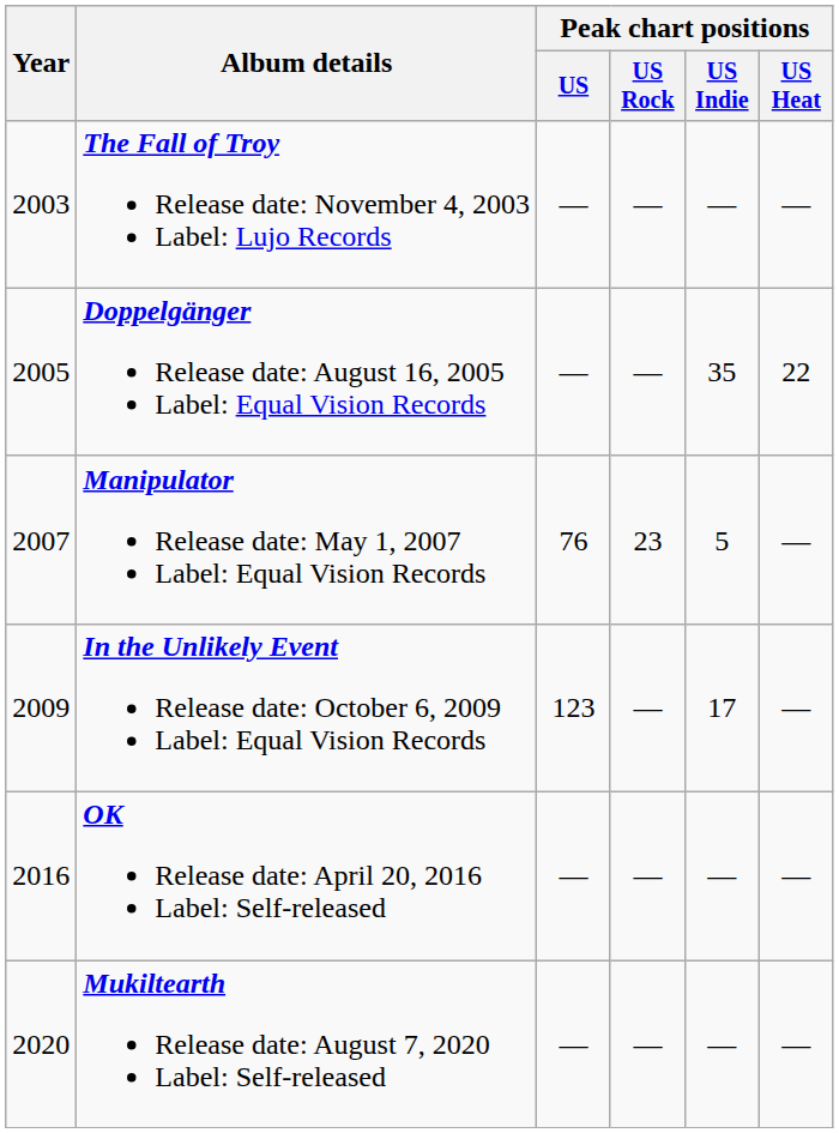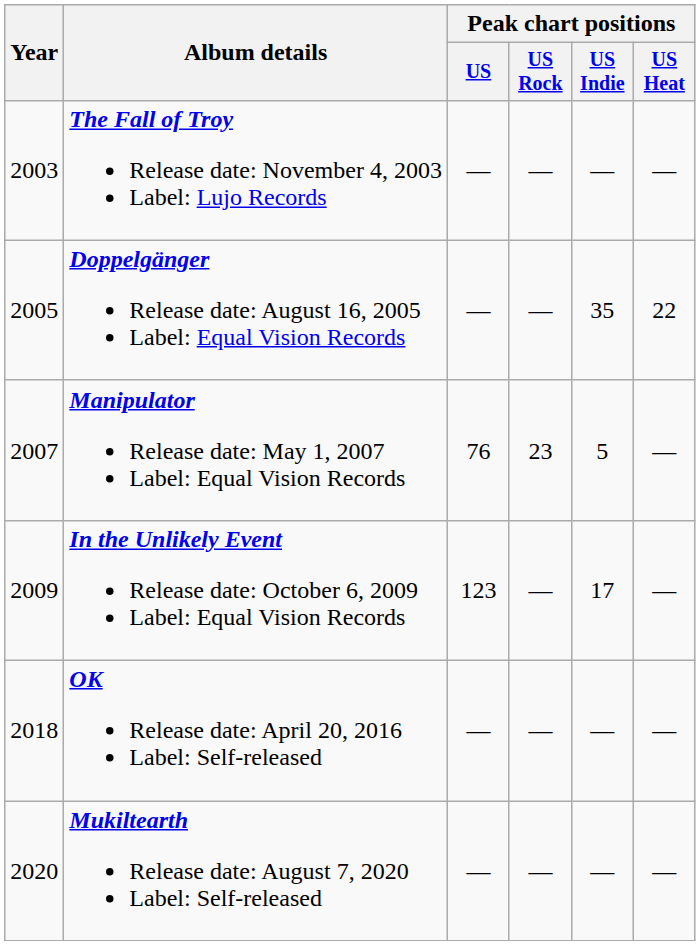 <table class="wikitable" style="text-align:center;">
 <tr>
 <th rowspan="2">Year</th>
 <th rowspan="2">Album details</th>
 <th colspan="4">Peak chart positions</th>
 </tr>
 <tr style="font-size:smaller;">
 <th style="width:35px;"><a href='#'>US</a><br></th>
 <th style="width:35px;"><a href='#'>US Rock</a><br></th>
 <th style="width:35px;"><a href='#'>US Indie</a><br></th>
 <th style="width:35px;"><a href='#'>US Heat</a><br></th>
 </tr>
 <tr>
 <td>2003</td>
 <td style="text-align:left;"><strong><em><a href='#'>The Fall of Troy</a></em></strong><br><ul><li>Release date: November 4, 2003</li><li>Label: <a href='#'>Lujo Records</a></li></ul></td>
 <td>—</td>
 <td>—</td>
 <td>—</td>
 <td>—</td>
 </tr>
 <tr>
 <td>2005</td>
 <td style="text-align:left;"><strong><em><a href='#'>Doppelgänger</a></em></strong><br><ul><li>Release date: August 16, 2005</li><li>Label: <a href='#'>Equal Vision Records</a></li></ul></td>
 <td>—</td>
 <td>—</td>
 <td>35</td>
 <td>22</td>
 </tr>
 <tr>
 <td>2007</td>
 <td style="text-align:left;"><strong><em><a href='#'>Manipulator</a></em></strong><br><ul><li>Release date: May 1, 2007</li><li>Label: Equal Vision Records</li></ul></td>
 <td>76</td>
 <td>23</td>
 <td>5</td>
 <td>—</td>
 </tr>
 <tr>
 <td>2009</td>
 <td style="text-align:left;"><strong><em><a href='#'>In the Unlikely Event</a></em></strong><br><ul><li>Release date: October 6, 2009</li><li>Label: Equal Vision Records</li></ul></td>
 <td>123</td>
 <td>—</td>
 <td>17</td>
 <td>—</td>
 </tr>
 <tr>
-<td>2016</td>
+<td>2018</td>
 <td style="text-align:left;"><strong><em><a href='#'>OK</a></em></strong><br><ul><li>Release date: April 20, 2016</li><li>Label: Self-released</li></ul></td>
 <td>—</td>
 <td>—</td>
 <td>—</td>
 <td>—</td>
 </tr>
 <tr>
 <td>2020</td>
 <td style="text-align:left;"><strong><em><a href='#'>Mukiltearth</a></em></strong><br><ul><li>Release date: August 7, 2020</li><li>Label: Self-released</li></ul></td>
 <td>—</td>
 <td>—</td>
 <td>—</td>
 <td>—</td>
 </tr>
 </table>
